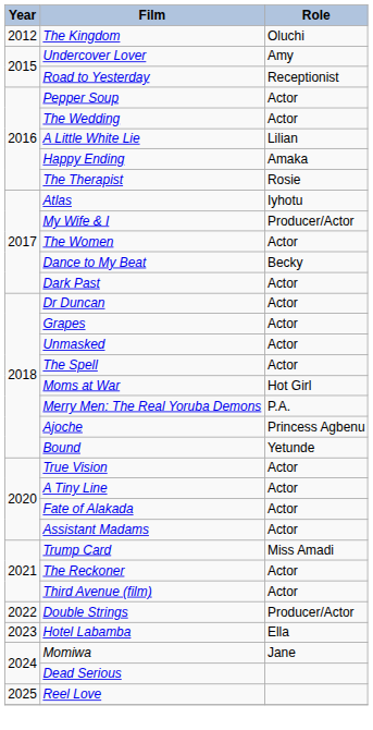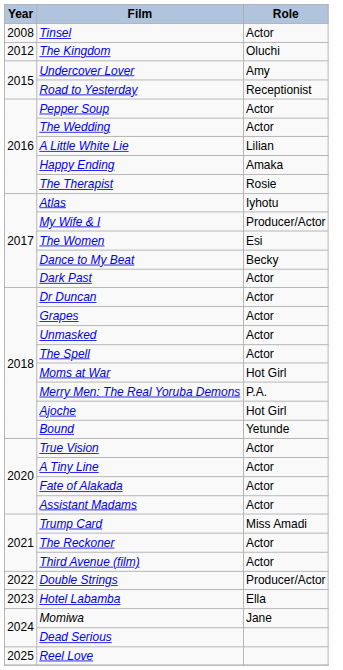 <table class="wikitable" style="font-size:90%;" background: #f9f9f0;>
 <tr style="text-align:center;">
 <th style="background:#B0C4DE;">Year</th>
 <th style="background:#B0C4DE;">Film</th>
 <th style="background:#B0C4DE;">Role</th>
+</tr>
+<tr>
+<td>2008</td>
+<td><em><a href='#'>Tinsel</a></em></td>
+<td>Actor</td>
 </tr>
 <tr>
 <td>2012</td>
 <td><em><a href='#'>The Kingdom</a></em></td>
 <td>Oluchi</td>
 </tr>
 <tr>
 <td rowspan="2">2015</td>
 <td><em><a href='#'>Undercover Lover</a></em></td>
 <td>Amy</td>
 </tr>
 <tr>
 <td><em><a href='#'>Road to Yesterday</a></em></td>
 <td>Receptionist</td>
 </tr>
 <tr>
 <td rowspan="5">2016</td>
 <td><em><a href='#'>Pepper Soup</a></em></td>
 <td>Actor</td>
 </tr>
 <tr>
 <td><em><a href='#'>The Wedding</a></em></td>
 <td>Actor</td>
 </tr>
 <tr>
 <td><em><a href='#'>A Little White Lie</a></em></td>
 <td>Lilian</td>
 </tr>
 <tr>
 <td><em><a href='#'>Happy Ending</a></em></td>
 <td>Amaka</td>
 </tr>
 <tr>
 <td><em><a href='#'>The Therapist</a></em></td>
 <td>Rosie</td>
 </tr>
 <tr>
 <td rowspan="5">2017</td>
 <td><em><a href='#'>Atlas</a></em></td>
 <td>Iyhotu</td>
 </tr>
 <tr>
 <td><em><a href='#'>My Wife & I</a></em></td>
 <td>Producer/Actor</td>
 </tr>
 <tr>
 <td><em><a href='#'>The Women</a></em></td>
-<td>Actor</td>
+<td>Esi</td>
 </tr>
 <tr>
 <td><em><a href='#'>Dance to My Beat</a></em></td>
 <td>Becky</td>
 </tr>
 <tr>
 <td><em><a href='#'>Dark Past</a></em></td>
 <td>Actor</td>
 </tr>
 <tr>
 <td rowspan="8">2018</td>
 <td><em><a href='#'>Dr Duncan</a></em></td>
 <td>Actor</td>
 </tr>
 <tr>
 <td><em><a href='#'>Grapes</a></em></td>
 <td>Actor</td>
 </tr>
 <tr>
 <td><em><a href='#'>Unmasked</a></em></td>
 <td>Actor</td>
 </tr>
 <tr>
 <td><em><a href='#'>The Spell</a></em></td>
 <td>Actor</td>
 </tr>
 <tr>
 <td><em><a href='#'>Moms at War</a></em></td>
 <td>Hot Girl</td>
 </tr>
 <tr>
 <td><em><a href='#'>Merry Men: The Real Yoruba Demons</a></em></td>
 <td>P.A.</td>
 </tr>
 <tr>
 <td><em><a href='#'>Ajoche</a></em></td>
-<td>Princess Agbenu</td>
+<td>Hot Girl</td>
 </tr>
 <tr>
 <td><em><a href='#'>Bound</a></em></td>
 <td>Yetunde</td>
 </tr>
 <tr>
 <td rowspan="4">2020</td>
 <td><em><a href='#'>True Vision</a></em></td>
 <td>Actor</td>
 </tr>
 <tr>
 <td><em><a href='#'>A Tiny Line</a></em></td>
 <td>Actor</td>
 </tr>
 <tr>
 <td><em><a href='#'>Fate of Alakada</a></em></td>
 <td>Actor</td>
 </tr>
 <tr>
 <td><em><a href='#'>Assistant Madams</a></em></td>
 <td>Actor</td>
 </tr>
 <tr>
 <td rowspan="3">2021</td>
 <td><em><a href='#'>Trump Card</a></em></td>
 <td>Miss Amadi</td>
 </tr>
 <tr>
 <td><em><a href='#'>The Reckoner</a></em></td>
 <td>Actor</td>
 </tr>
 <tr>
 <td><em><a href='#'>Third Avenue (film) </a></em></td>
 <td>Actor</td>
 </tr>
 <tr>
 <td>2022</td>
 <td><em><a href='#'>Double Strings</a></em></td>
 <td>Producer/Actor</td>
 </tr>
 <tr>
 <td>2023</td>
 <td><em><a href='#'>Hotel Labamba</a></em></td>
 <td>Ella</td>
 </tr>
 <tr>
 <td rowspan="2">2024</td>
 <td><em>Momiwa</em></td>
 <td>Jane</td>
 </tr>
 <tr>
 <td><a href='#'><em>Dead Serious</em></a></td>
 <td></td>
 </tr>
 <tr>
 <td>2025</td>
 <td><a href='#'><em>Reel Love</em></a></td>
 <td></td>
 </tr>
 <tr>
 </tr>
 </table>
